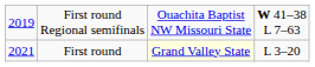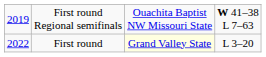 <table class="wikitable" style="text-align:center;">
 <tr>
 <td><a href='#'>2019</a></td>
 <td>First round<br>Regional semifinals</td>
 <td><a href='#'>Ouachita Baptist</a><br><a href='#'>NW Missouri State</a></td>
 <td><strong>W</strong> 41–38<br>L 7–63</td>
 </tr>
 <tr>
-<td><a href='#'>2021</a></td>
+<td><a href='#'>2022</a></td>
 <td>First round</td>
 <td style="background: lightyellow;"><a href='#'>Grand Valley State</a></td>
 <td>L 3–20</td>
 </tr>
 </table>
